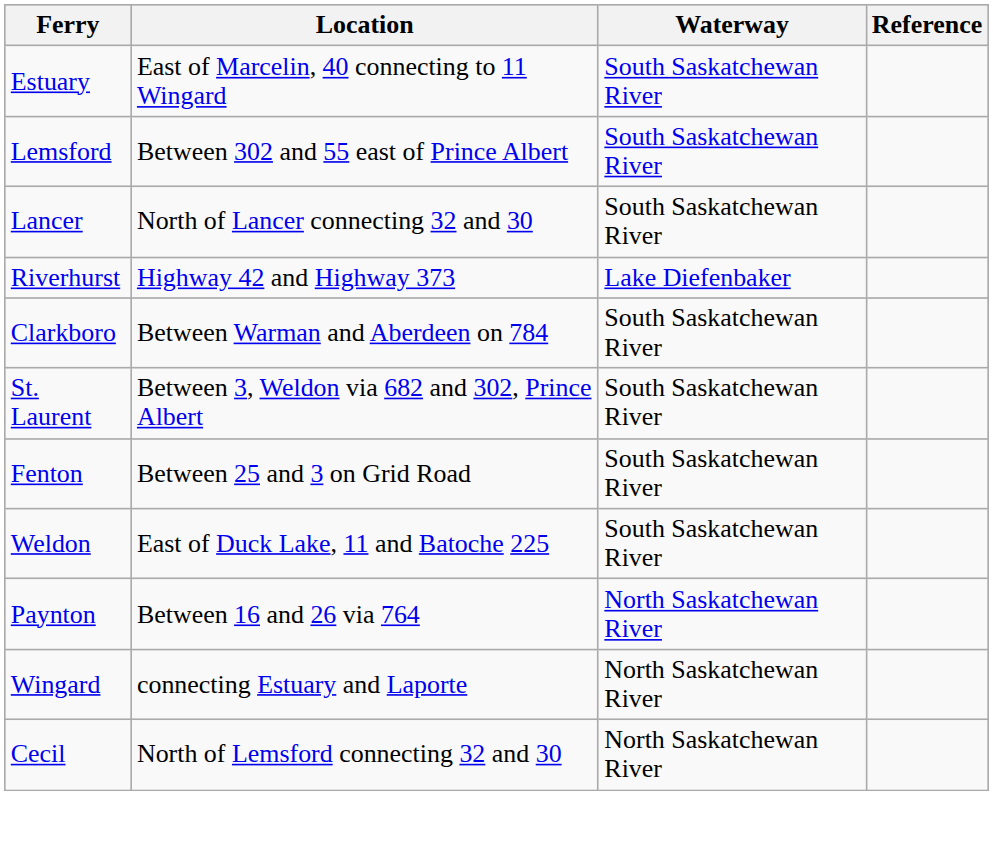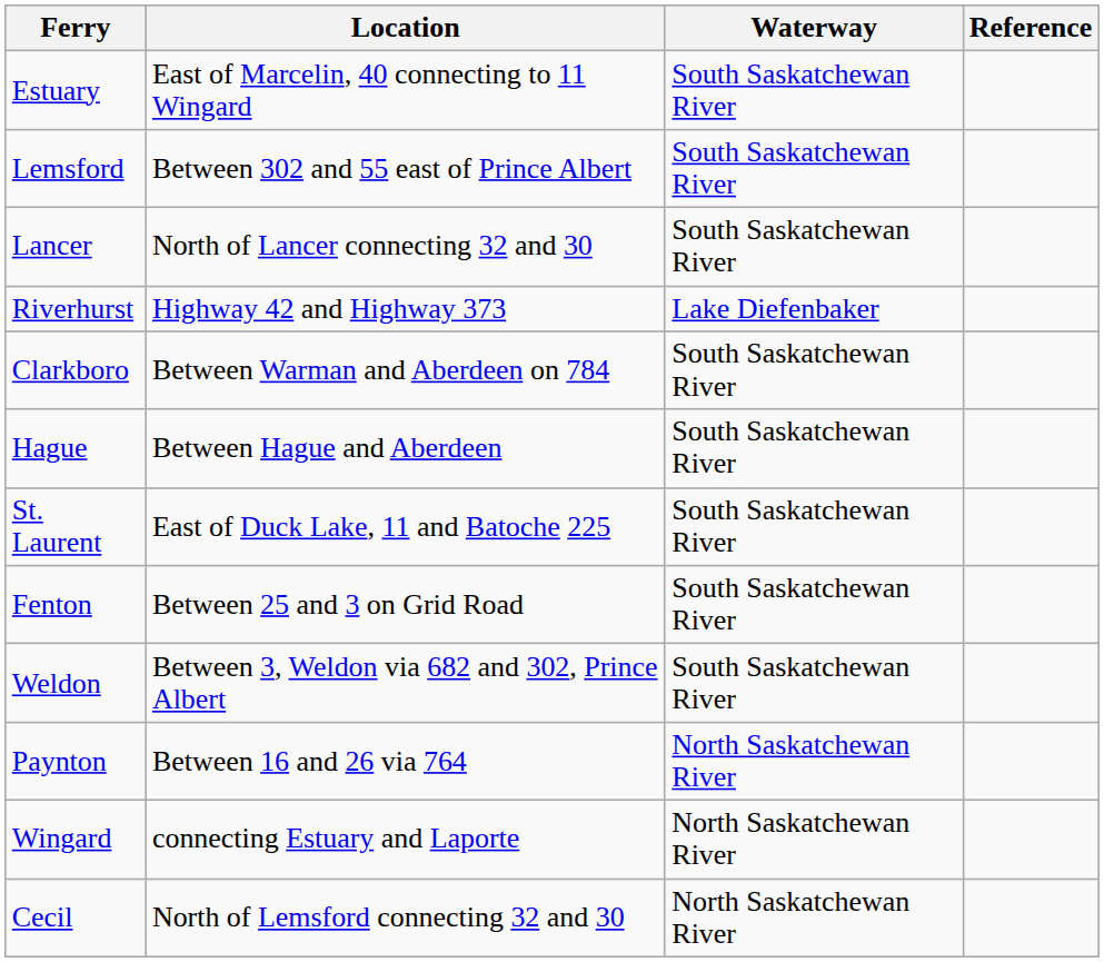 <table class="wikitable sortable">
 <tr bgcolor="#efefef">
 <th>Ferry</th>
 <th>Location</th>
 <th>Waterway</th>
 <th>Reference</th>
 </tr>
 <tr>
 <td><a href='#'>Estuary</a></td>
 <td>East of <a href='#'>Marcelin</a>, <a href='#'>40</a> connecting to <a href='#'>11</a> <a href='#'>Wingard</a></td>
 <td><a href='#'>South Saskatchewan River</a></td>
 <td></td>
 </tr>
 <tr>
 <td><a href='#'>Lemsford</a></td>
 <td>Between <a href='#'>302</a> and <a href='#'>55</a> east of <a href='#'>Prince Albert</a></td>
 <td><a href='#'>South Saskatchewan River</a></td>
 <td></td>
 </tr>
 <tr>
 <td><a href='#'>Lancer</a></td>
 <td>North of <a href='#'>Lancer</a> connecting <a href='#'>32</a> and <a href='#'>30</a></td>
 <td>South Saskatchewan River</td>
 <td></td>
 </tr>
 <tr>
 <td><a href='#'>Riverhurst</a></td>
 <td><a href='#'>Highway 42</a> and <a href='#'>Highway 373</a></td>
 <td><a href='#'>Lake Diefenbaker</a></td>
 <td></td>
 </tr>
 <tr>
 <td><a href='#'>Clarkboro</a></td>
 <td>Between <a href='#'>Warman</a> and <a href='#'>Aberdeen</a> on <a href='#'>784</a></td>
 <td>South Saskatchewan River</td>
 <td></td>
 </tr>
 <tr>
+<td><a href='#'>Hague</a></td>
+<td>Between <a href='#'>Hague</a> and <a href='#'>Aberdeen</a></td>
+<td>South Saskatchewan River</td>
+<td></td>
+</tr>
+<tr>
 <td><a href='#'>St. Laurent</a></td>
-<td>Between <a href='#'>3</a>, <a href='#'>Weldon</a> via <a href='#'>682</a> and <a href='#'>302</a>, <a href='#'>Prince Albert</a></td>
+<td>East of <a href='#'>Duck Lake</a>,  <a href='#'>11</a> and <a href='#'>Batoche</a> <a href='#'>225</a></td>
 <td>South Saskatchewan River</td>
 <td></td>
 </tr>
 <tr>
 <td><a href='#'>Fenton</a></td>
 <td>Between <a href='#'>25</a> and <a href='#'>3</a> on Grid Road</td>
 <td>South Saskatchewan River</td>
 <td></td>
 </tr>
 <tr>
 <td><a href='#'>Weldon</a></td>
-<td>East of <a href='#'>Duck Lake</a>,  <a href='#'>11</a> and <a href='#'>Batoche</a> <a href='#'>225</a></td>
+<td>Between <a href='#'>3</a>, <a href='#'>Weldon</a> via <a href='#'>682</a> and <a href='#'>302</a>, <a href='#'>Prince Albert</a></td>
 <td>South Saskatchewan River</td>
 <td></td>
 </tr>
 <tr>
 <td><a href='#'>Paynton</a></td>
 <td>Between <a href='#'>16</a> and <a href='#'>26</a> via <a href='#'>764</a></td>
 <td><a href='#'>North Saskatchewan River</a></td>
 <td></td>
 </tr>
 <tr>
 <td><a href='#'>Wingard</a></td>
 <td>connecting <a href='#'>Estuary</a> and <a href='#'>Laporte</a></td>
 <td>North Saskatchewan River</td>
 <td></td>
 </tr>
 <tr>
 <td><a href='#'>Cecil</a></td>
 <td>North of <a href='#'>Lemsford</a> connecting <a href='#'>32</a> and <a href='#'>30</a></td>
 <td>North Saskatchewan River</td>
 <td></td>
 </tr>
 </table>
